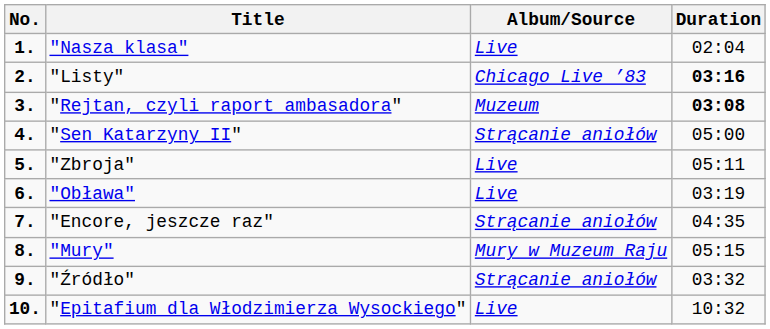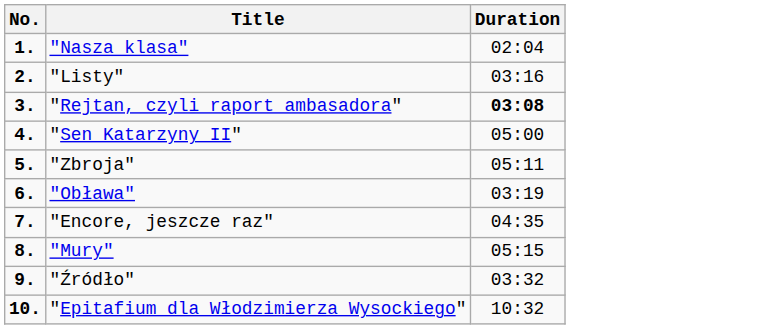 <table class="wikitable">
 <tr>
 <th>No.</th>
 <th>Title</th>
-<th>Album/Source</th>
 <th>Duration</th>
 </tr>
 <tr>
 <td style="text-align:center"><strong>1.</strong></td>
 <td><a href='#'>"Nasza klasa"</a></td>
-<td><em><a href='#'>Live</a></em></td>
 <td style="text-align:center">02:04</td>
 </tr>
 <tr>
 <td style="text-align:center"><strong>2.</strong></td>
 <td>"Listy"</td>
-<td><em><a href='#'>Chicago Live ’83</a></em></td>
-<td style="text-align:center"><strong>03:16</strong></td>
+<td style="text-align:center">03:16</td>
 </tr>
 <tr>
 <td style="text-align:center"><strong>3.</strong></td>
 <td>"<a href='#'>Rejtan, czyli raport ambasadora</a>"</td>
-<td><em><a href='#'>Muzeum</a></em></td>
 <td style="text-align:center"><strong>03:08</strong></td>
 </tr>
 <tr>
 <td style="text-align:center"><strong>4.</strong></td>
 <td>"<a href='#'>Sen Katarzyny II</a>"</td>
-<td><em><a href='#'>Strącanie aniołów</a></em></td>
 <td style="text-align:center">05:00</td>
 </tr>
 <tr>
 <td style="text-align:center"><strong>5.</strong></td>
 <td>"Zbroja"</td>
-<td><em><a href='#'>Live</a></em></td>
 <td style="text-align:center">05:11</td>
 </tr>
 <tr>
 <td style="text-align:center"><strong>6.</strong></td>
 <td><a href='#'>"Obława"</a></td>
-<td><em><a href='#'>Live</a></em></td>
 <td style="text-align:center">03:19</td>
 </tr>
 <tr>
 <td style="text-align:center"><strong>7.</strong></td>
 <td>"Encore, jeszcze raz"</td>
-<td><em><a href='#'>Strącanie aniołów</a></em></td>
 <td style="text-align:center">04:35</td>
 </tr>
 <tr>
 <td style="text-align:center"><strong>8.</strong></td>
 <td><a href='#'>"Mury"</a></td>
-<td><em><a href='#'>Mury w Muzeum Raju</a></em></td>
 <td style="text-align:center">05:15</td>
 </tr>
 <tr>
 <td style="text-align:center"><strong>9.</strong></td>
 <td>"Źródło"</td>
-<td><em><a href='#'>Strącanie aniołów</a></em></td>
 <td style="text-align:center">03:32</td>
 </tr>
 <tr>
 <td style="text-align:center"><strong>10.</strong></td>
 <td>"<a href='#'>Epitafium dla Włodzimierza Wysockiego</a>"</td>
-<td><em><a href='#'>Live</a></em></td>
 <td style="text-align:center">10:32</td>
 </tr>
 </table>
